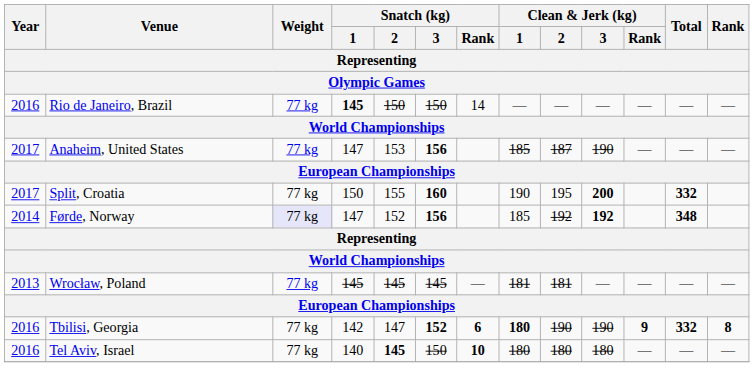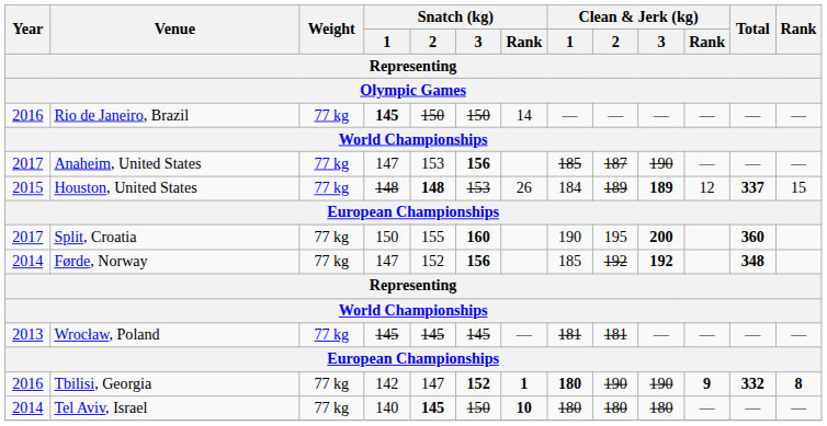 <table class = "wikitable" style="text-align:center;">
 <tr>
 <th rowspan=2 width=40>Year</th>
 <th rowspan=2 width=250>Venue</th>
 <th rowspan=2 width=60>Weight</th>
 <th colspan=4>Snatch (kg)</th>
 <th colspan=4>Clean & Jerk (kg)</th>
 <th rowspan=2 width=40>Total</th>
 <th rowspan=2 width=40>Rank</th>
 </tr>
 <tr>
 <th width=40>1</th>
 <th width=40>2</th>
 <th width=40>3</th>
 <th width=40>Rank</th>
 <th width=40>1</th>
 <th width=40>2</th>
 <th width=40>3</th>
 <th width=40>Rank</th>
 </tr>
 <tr>
 <th colspan=13>Representing </th>
 </tr>
 <tr>
 <th colspan=13><a href='#'>Olympic Games</a></th>
 </tr>
 <tr>
 <td><a href='#'>2016</a></td>
 <td align=left> <a href='#'>Rio de Janeiro</a>, Brazil</td>
 <td><a href='#'>77 kg</a></td>
 <td><strong>145</strong></td>
 <td><s>150</s></td>
 <td><s>150</s></td>
 <td>14</td>
 <td>—</td>
 <td>—</td>
 <td>—</td>
 <td>—</td>
 <td>—</td>
 <td>—</td>
 </tr>
 <tr>
 <th colspan=13><a href='#'>World Championships</a></th>
 </tr>
 <tr>
 <td><a href='#'>2017</a></td>
 <td align=left> <a href='#'>Anaheim</a>, United States</td>
 <td><a href='#'>77 kg</a></td>
 <td>147</td>
 <td>153</td>
 <td><strong>156</strong></td>
 <td><strong></strong></td>
 <td><s>185</s></td>
 <td><s>187</s></td>
 <td><s>190</s></td>
 <td>—</td>
 <td>—</td>
 <td>—</td>
 </tr>
 <tr>
+<td><a href='#'>2015</a></td>
+<td align=left> <a href='#'>Houston</a>, United States</td>
+<td><a href='#'>77 kg</a></td>
+<td><s>148</s></td>
+<td><strong>148</strong></td>
+<td><s>153</s></td>
+<td>26</td>
+<td>184</td>
+<td><s>189</s></td>
+<td><strong>189</strong></td>
+<td>12</td>
+<td><strong>337</strong></td>
+<td>15</td>
+</tr>
+<tr>
 <th colspan=13><a href='#'>European Championships</a></th>
 </tr>
 <tr>
 <td><a href='#'>2017</a></td>
 <td align=left> <a href='#'>Split</a>, Croatia</td>
 <td>77 kg</td>
 <td>150</td>
 <td>155</td>
 <td><strong>160</strong></td>
 <td><strong></strong></td>
 <td>190</td>
 <td>195</td>
 <td><strong>200</strong></td>
 <td><strong></strong></td>
-<td><strong>332</strong></td>
+<td><strong>360</strong></td>
 <td><strong></strong></td>
 </tr>
 <tr>
 <td><a href='#'>2014</a></td>
 <td align=left> <a href='#'>Førde</a>, Norway</td>
-<td style="background: lavender;">77 kg</td>
+<td>77 kg</td>
 <td>147</td>
 <td>152</td>
 <td><strong>156</strong></td>
 <td><strong></strong></td>
 <td>185</td>
 <td><s>192</s></td>
 <td><strong>192</strong></td>
 <td><strong></strong></td>
 <td><strong>348</strong></td>
 <td><strong></strong></td>
 </tr>
 <tr>
 <th colspan=13>Representing </th>
 </tr>
 <tr>
 <th colspan=13><a href='#'>World Championships</a></th>
 </tr>
 <tr>
 <td><a href='#'>2013</a></td>
 <td align=left> <a href='#'>Wrocław</a>, Poland</td>
 <td><a href='#'>77 kg</a></td>
 <td><s>145</s></td>
 <td><s>145</s></td>
 <td><s>145</s></td>
 <td>—</td>
 <td><s>181</s></td>
 <td><s>181</s></td>
 <td>—</td>
 <td>—</td>
 <td>—</td>
 <td>—</td>
 </tr>
 <tr>
 <th colspan=13><a href='#'>European Championships</a></th>
 </tr>
 <tr>
 <td><a href='#'>2016</a></td>
 <td align=left> <a href='#'>Tbilisi</a>, Georgia</td>
 <td>77 kg</td>
 <td>142</td>
 <td>147</td>
 <td><strong>152</strong></td>
-<td><strong>6</strong></td>
+<td><strong>1</strong></td>
 <td><strong>180</strong></td>
 <td><s>190</s></td>
 <td><s>190</s></td>
 <td><strong>9</strong></td>
 <td><strong>332</strong></td>
 <td><strong>8</strong></td>
 </tr>
 <tr>
-<td><a href='#'>2016</a></td>
+<td><a href='#'>2014</a></td>
 <td align=left> <a href='#'>Tel Aviv</a>, Israel</td>
 <td>77 kg</td>
 <td>140</td>
 <td><strong>145</strong></td>
 <td><s>150</s></td>
 <td><strong>10</strong></td>
 <td><s>180</s></td>
 <td><s>180</s></td>
 <td><s>180</s></td>
 <td>—</td>
 <td>—</td>
 <td>—</td>
 </tr>
 <tr>
 </tr>
 </table>
